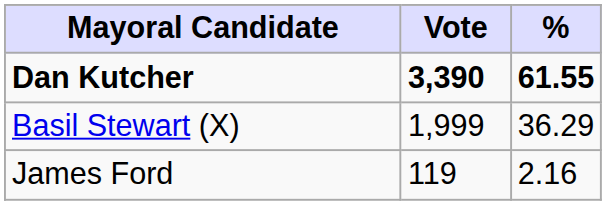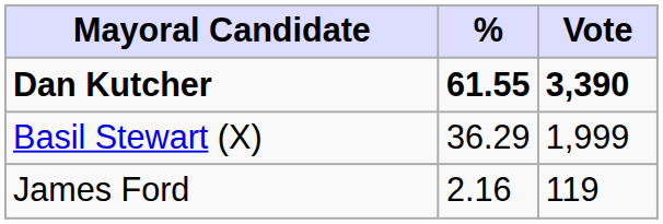 <table class="wikitable">
 <tr>
 <th style="background:#ddf; width:200px;">Mayoral Candidate</th>
+<th style="background:#ddf; width:30px;">%</th>
 <th style="background:#ddf; width:50px;">Vote</th>
-<th style="background:#ddf; width:30px;">%</th>
 </tr>
 <tr>
 <td><strong>Dan Kutcher</strong></td>
+<td><strong>61.55</strong></td>
 <td><strong>3,390</strong></td>
-<td><strong>61.55</strong></td>
 </tr>
 <tr>
 <td><a href='#'>Basil Stewart</a> (X)</td>
+<td>36.29</td>
 <td>1,999</td>
-<td>36.29</td>
 </tr>
 <tr>
 <td>James Ford</td>
+<td>2.16</td>
 <td>119</td>
-<td>2.16</td>
 </tr>
 </table>
